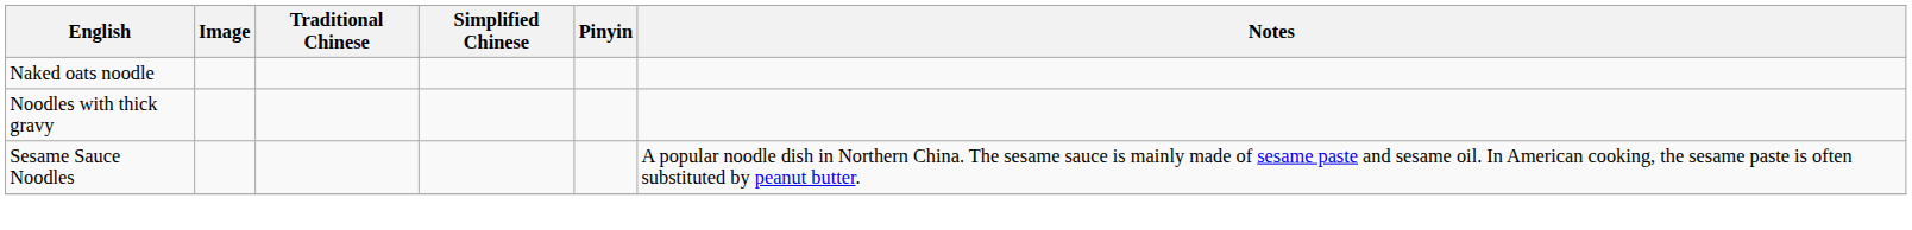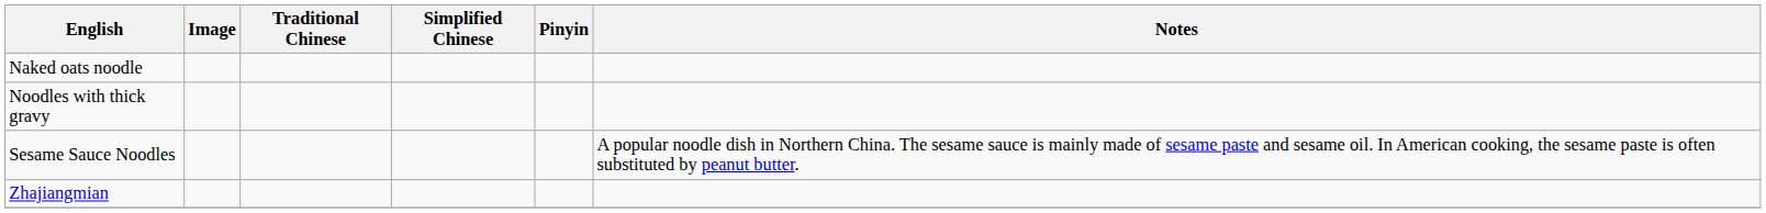 <table class="wikitable sortable">
 <tr>
 <th>English</th>
 <th>Image</th>
 <th>Traditional Chinese</th>
 <th>Simplified Chinese</th>
 <th>Pinyin</th>
 <th>Notes</th>
 </tr>
 <tr>
 <td>Naked oats noodle</td>
 <td></td>
 <td></td>
 <td></td>
 <td></td>
 <td></td>
 </tr>
 <tr>
 <td>Noodles with thick gravy</td>
 <td></td>
 <td></td>
 <td></td>
 <td></td>
 <td></td>
 </tr>
 <tr>
 <td>Sesame Sauce Noodles</td>
 <td></td>
 <td></td>
 <td></td>
 <td></td>
 <td>A popular noodle dish in Northern China.  The sesame sauce is mainly made of <a href='#'>sesame paste</a> and sesame oil. In American cooking, the sesame paste is often substituted by <a href='#'>peanut butter</a>.</td>
 </tr>
 <tr>
+<td><a href='#'>Zhajiangmian</a></td>
+<td></td>
+<td></td>
+<td></td>
+<td></td>
+<td></td>
+</tr>
+<tr>
 </tr>
 </table>
